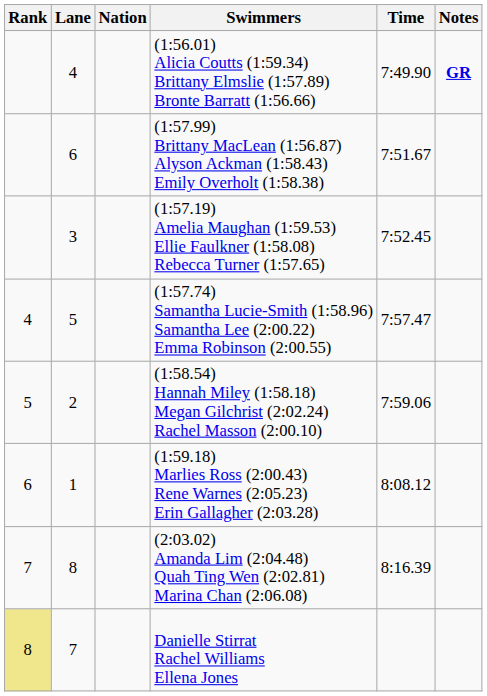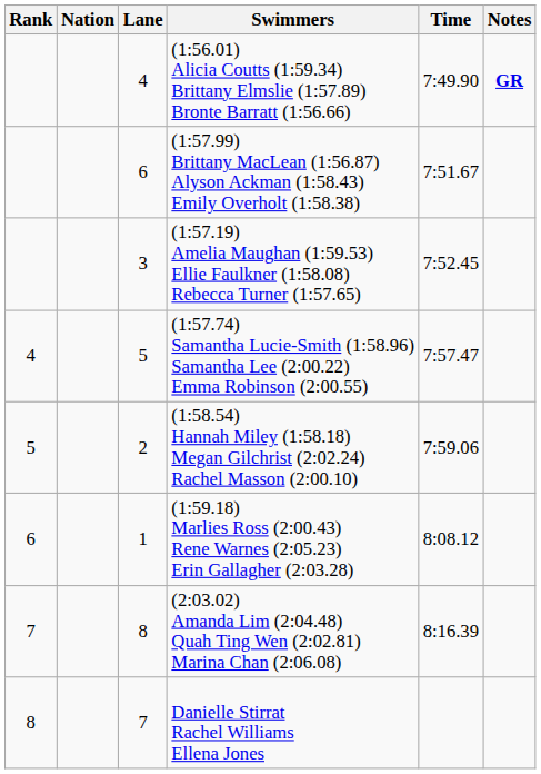 <table class="wikitable sortable" style="text-align:center">
 <tr>
 <th>Rank</th>
+<th>Nation</th>
 <th>Lane</th>
-<th>Nation</th>
 <th>Swimmers</th>
 <th>Time</th>
 <th>Notes</th>
 </tr>
 <tr>
 <td></td>
+<td align=left></td>
 <td>4</td>
-<td align=left></td>
 <td align=left> (1:56.01)<br><a href='#'>Alicia Coutts</a> (1:59.34)<br><a href='#'>Brittany Elmslie</a> (1:57.89)<br><a href='#'>Bronte Barratt</a> (1:56.66)</td>
 <td>7:49.90</td>
 <td><strong><a href='#'>GR</a></strong></td>
 </tr>
 <tr>
 <td></td>
+<td align=left></td>
 <td>6</td>
-<td align=left></td>
 <td align=left> (1:57.99)<br><a href='#'>Brittany MacLean</a> (1:56.87)<br><a href='#'>Alyson Ackman</a> (1:58.43)<br><a href='#'>Emily Overholt</a> (1:58.38)</td>
 <td>7:51.67</td>
 <td></td>
 </tr>
 <tr>
 <td></td>
+<td align=left></td>
 <td>3</td>
-<td align=left></td>
 <td align=left> (1:57.19)<br><a href='#'>Amelia Maughan</a> (1:59.53)<br><a href='#'>Ellie Faulkner</a> (1:58.08)<br><a href='#'>Rebecca Turner</a> (1:57.65)</td>
 <td>7:52.45</td>
 <td></td>
 </tr>
 <tr>
 <td>4</td>
+<td align=left></td>
 <td>5</td>
-<td align=left></td>
 <td align=left> (1:57.74)<br><a href='#'>Samantha Lucie-Smith</a> (1:58.96)<br><a href='#'>Samantha Lee</a> (2:00.22)<br><a href='#'>Emma Robinson</a> (2:00.55)</td>
 <td>7:57.47</td>
 <td></td>
 </tr>
 <tr>
 <td>5</td>
+<td align=left></td>
 <td>2</td>
-<td align=left></td>
 <td align=left> (1:58.54)<br><a href='#'>Hannah Miley</a> (1:58.18)<br><a href='#'>Megan Gilchrist</a> (2:02.24)<br><a href='#'>Rachel Masson</a> (2:00.10)</td>
 <td>7:59.06</td>
 <td></td>
 </tr>
 <tr>
 <td>6</td>
+<td align=left></td>
 <td>1</td>
-<td align=left></td>
 <td align=left> (1:59.18)<br><a href='#'>Marlies Ross</a> (2:00.43)<br><a href='#'>Rene Warnes</a> (2:05.23)<br><a href='#'>Erin Gallagher</a> (2:03.28)</td>
 <td>8:08.12</td>
 <td></td>
 </tr>
 <tr>
 <td>7</td>
+<td align=left></td>
 <td>8</td>
-<td align=left></td>
 <td align=left> (2:03.02)<br><a href='#'>Amanda Lim</a> (2:04.48)<br><a href='#'>Quah Ting Wen</a> (2:02.81)<br><a href='#'>Marina Chan</a> (2:06.08)</td>
 <td>8:16.39</td>
 <td></td>
 </tr>
 <tr>
-<td style="background: khaki;">8</td>
+<td>8</td>
+<td align=left></td>
 <td>7</td>
-<td align=left></td>
 <td align=left><br><a href='#'>Danielle Stirrat</a><br><a href='#'>Rachel Williams</a><br><a href='#'>Ellena Jones</a></td>
 <td></td>
 <td></td>
 </tr>
 </table>
